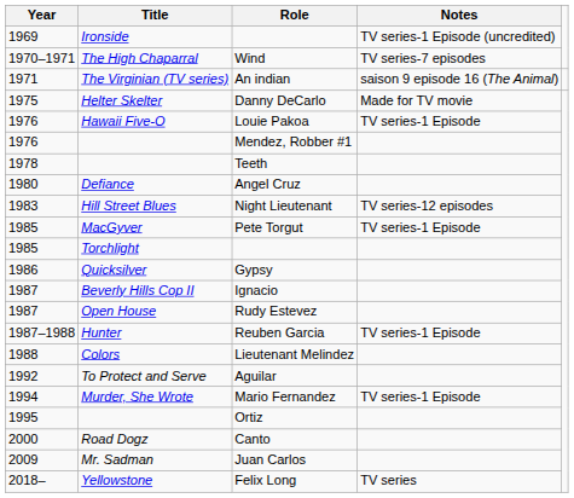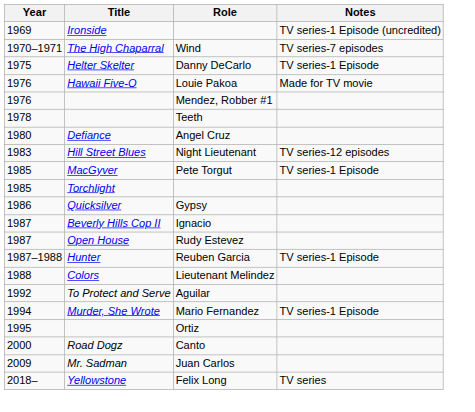 <table class="wikitable sortable">
 <tr>
 <th>Year</th>
 <th>Title</th>
 <th>Role</th>
 <th class="unsortable">Notes</th>
 </tr>
 <tr>
 <td>1969</td>
 <td><em><a href='#'>Ironside</a></em></td>
 <td></td>
 <td>TV series-1 Episode (uncredited)</td>
 </tr>
 <tr>
 <td>1970–1971</td>
 <td><em><a href='#'>The High Chaparral</a></em></td>
 <td>Wind</td>
 <td>TV series-7 episodes</td>
 </tr>
 <tr>
-<td>1971</td>
-<td><em><a href='#'>The Virginian (TV series)</a></em></td>
-<td>An indian</td>
-<td>saison 9 episode 16 (<em>The Animal</em>)</td>
-<td></td>
-</tr>
-<tr>
 <td>1975</td>
 <td><em><a href='#'>Helter Skelter</a></em></td>
 <td>Danny DeCarlo</td>
-<td>Made for TV movie</td>
+<td>TV series-1 Episode</td>
 </tr>
 <tr>
 <td>1976</td>
 <td><em><a href='#'>Hawaii Five-O</a></em></td>
 <td>Louie Pakoa</td>
-<td>TV series-1 Episode</td>
+<td>Made for TV movie</td>
 </tr>
 <tr>
 <td>1976</td>
 <td><em></em></td>
 <td>Mendez, Robber #1</td>
 <td></td>
 </tr>
 <tr>
 <td>1978</td>
 <td><em></em></td>
 <td>Teeth</td>
 <td></td>
 </tr>
 <tr>
 <td>1980</td>
 <td><em><a href='#'>Defiance</a></em></td>
 <td>Angel Cruz</td>
 <td></td>
 </tr>
 <tr>
 <td>1983</td>
 <td><em><a href='#'>Hill Street Blues</a></em></td>
 <td>Night Lieutenant</td>
 <td>TV series-12 episodes</td>
 </tr>
 <tr>
 <td>1985</td>
 <td><em><a href='#'>MacGyver</a></em></td>
 <td>Pete Torgut</td>
 <td>TV series-1 Episode</td>
 </tr>
 <tr>
 <td>1985</td>
 <td><em><a href='#'>Torchlight</a></em></td>
 <td></td>
 <td></td>
 </tr>
 <tr>
 <td>1986</td>
 <td><em><a href='#'>Quicksilver</a></em></td>
 <td>Gypsy</td>
 <td></td>
 </tr>
 <tr>
 <td>1987</td>
 <td><em><a href='#'>Beverly Hills Cop II</a></em></td>
 <td>Ignacio</td>
 <td></td>
 </tr>
 <tr>
 <td>1987</td>
 <td><em><a href='#'>Open House</a></em></td>
 <td>Rudy Estevez</td>
 <td></td>
 </tr>
 <tr>
 <td>1987–1988</td>
 <td><em><a href='#'>Hunter</a></em></td>
 <td>Reuben Garcia</td>
 <td>TV series-1 Episode</td>
 </tr>
 <tr>
 <td>1988</td>
 <td><em><a href='#'>Colors</a></em></td>
 <td>Lieutenant Melindez</td>
 <td></td>
 </tr>
 <tr>
 <td>1992</td>
 <td><em>To Protect and Serve</em></td>
 <td>Aguilar</td>
 <td></td>
 </tr>
 <tr>
 <td>1994</td>
 <td><em><a href='#'>Murder, She Wrote</a></em></td>
 <td>Mario Fernandez</td>
 <td>TV series-1 Episode</td>
 </tr>
 <tr>
 <td>1995</td>
 <td><em></em></td>
 <td>Ortiz</td>
 <td></td>
 </tr>
 <tr>
 <td>2000</td>
 <td><em>Road Dogz</em></td>
 <td>Canto</td>
 <td></td>
 </tr>
 <tr>
 <td>2009</td>
 <td><em>Mr. Sadman</em></td>
 <td>Juan Carlos</td>
 <td></td>
 </tr>
 <tr>
 <td>2018–</td>
 <td><em><a href='#'>Yellowstone</a></em></td>
 <td>Felix Long</td>
 <td>TV series</td>
 </tr>
 </table>
